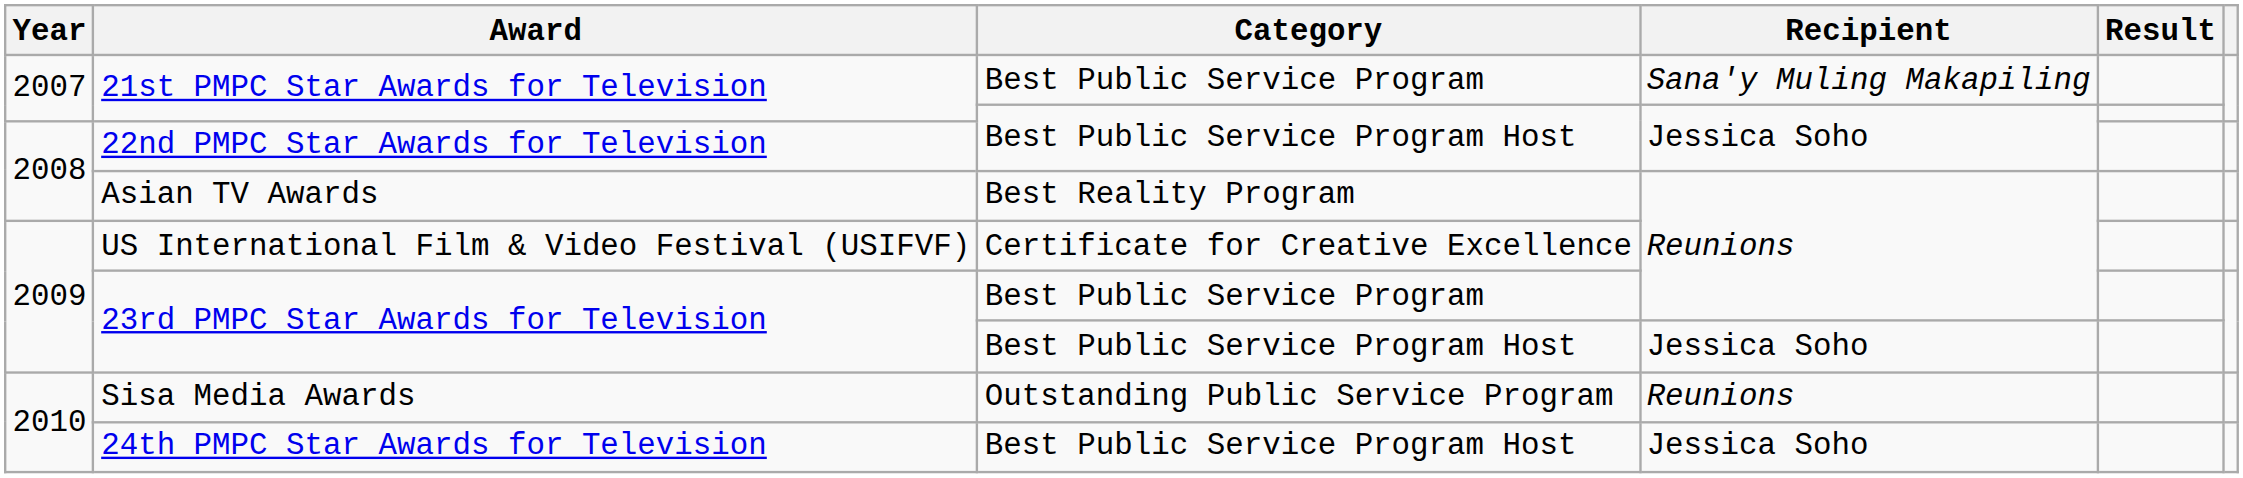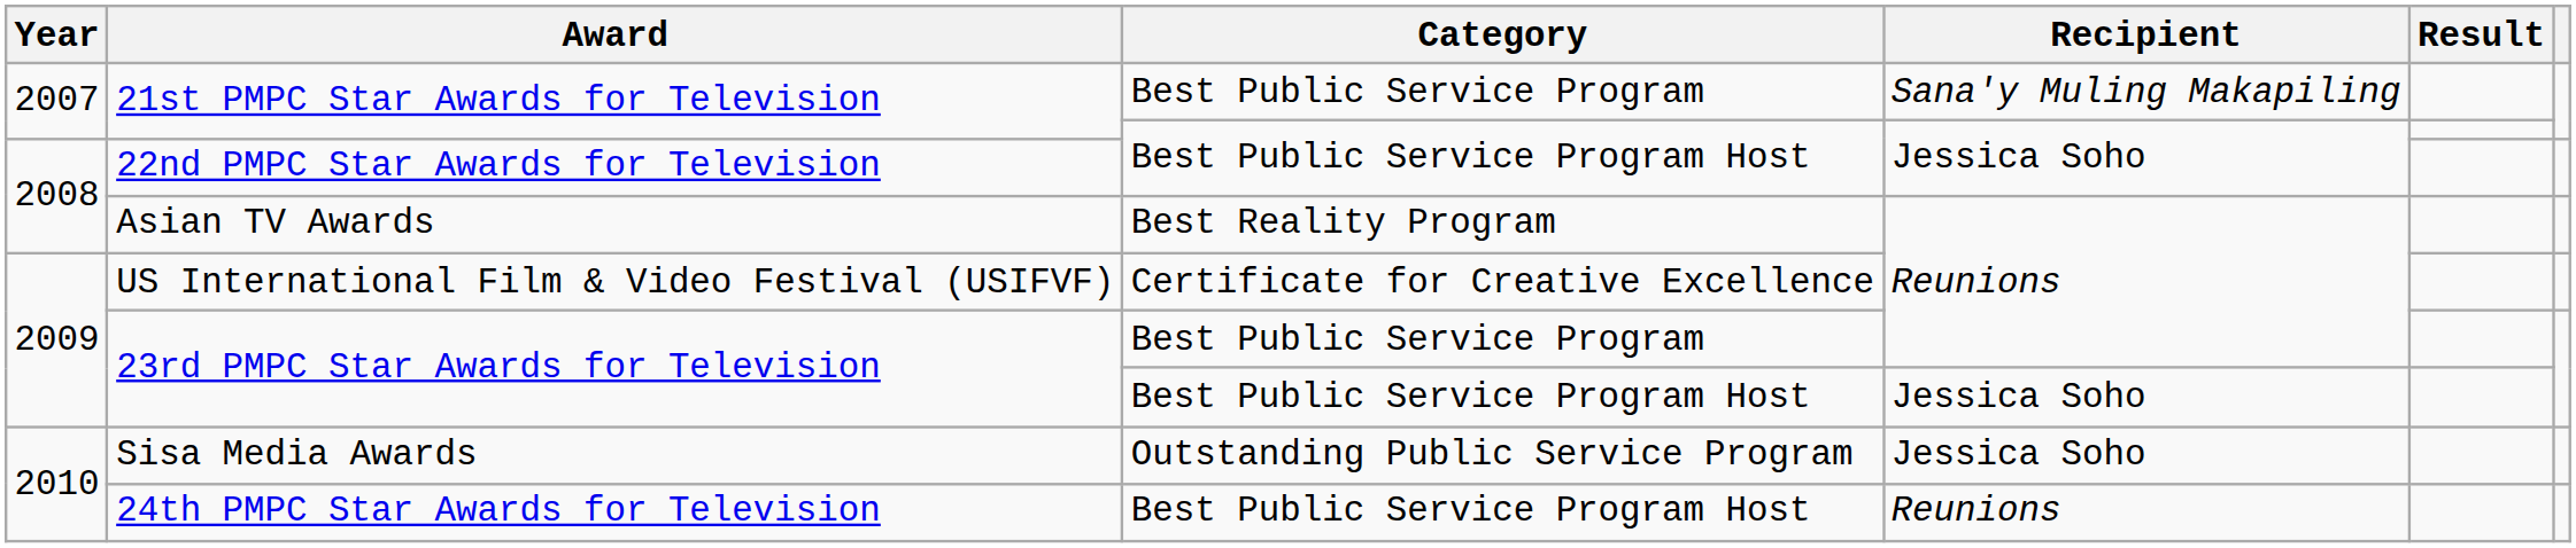 <table class="wikitable">
 <tr>
 <th>Year</th>
 <th>Award</th>
 <th>Category</th>
 <th>Recipient</th>
 <th>Result</th>
 <th></th>
 </tr>
 <tr>
 <td rowspan=2>2007</td>
 <td rowspan=2><a href='#'>21st PMPC Star Awards for Television</a></td>
 <td>Best Public Service Program</td>
 <td><em>Sana'y Muling Makapiling</em></td>
 <td></td>
 <td rowspan=2></td>
 </tr>
 <tr>
 <td rowspan=2>Best Public Service Program Host</td>
 <td rowspan=2>Jessica Soho</td>
 <td></td>
 </tr>
 <tr>
 <td rowspan=2>2008</td>
 <td><a href='#'>22nd PMPC Star Awards for Television</a></td>
 <td></td>
 <td></td>
 </tr>
 <tr>
 <td>Asian TV Awards</td>
 <td>Best Reality Program</td>
 <td rowspan=3><em>Reunions</em></td>
 <td></td>
 <td></td>
 </tr>
 <tr>
 <td rowspan=3>2009</td>
 <td>US International Film & Video Festival (USIFVF)</td>
 <td>Certificate for Creative Excellence</td>
 <td></td>
 <td></td>
 </tr>
 <tr>
 <td rowspan=2><a href='#'>23rd PMPC Star Awards for Television</a></td>
 <td>Best Public Service Program</td>
 <td></td>
 <td rowspan=2></td>
 </tr>
 <tr>
 <td>Best Public Service Program Host</td>
 <td>Jessica Soho</td>
 <td></td>
 </tr>
 <tr>
 <td rowspan=2>2010</td>
 <td>Sisa Media Awards</td>
 <td>Outstanding Public Service Program</td>
-<td><em>Reunions</em></td>
+<td>Jessica Soho</td>
 <td></td>
 <td></td>
 </tr>
 <tr>
 <td><a href='#'>24th PMPC Star Awards for Television</a></td>
 <td>Best Public Service Program Host</td>
-<td>Jessica Soho</td>
+<td><em>Reunions</em></td>
 <td></td>
 <td></td>
 </tr>
 </table>
